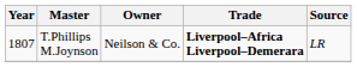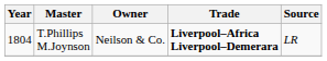 <table class=" wikitable">
 <tr>
 <th>Year</th>
 <th>Master</th>
 <th>Owner</th>
 <th>Trade</th>
 <th>Source</th>
 </tr>
 <tr>
-<td>1807</td>
+<td>1804</td>
 <td>T.Phillips<br>M.Joynson</td>
 <td>Neilson & Co.</td>
 <td><strong>Liverpool–Africa<br>Liverpool–Demerara</strong></td>
 <td><em>LR</em></td>
 </tr>
 <tr>
 </tr>
 </table>
